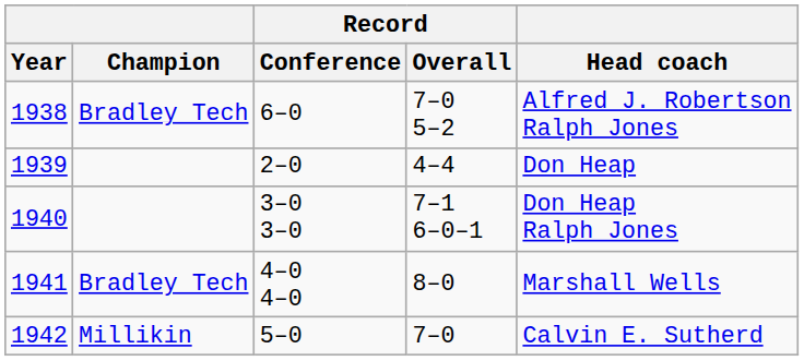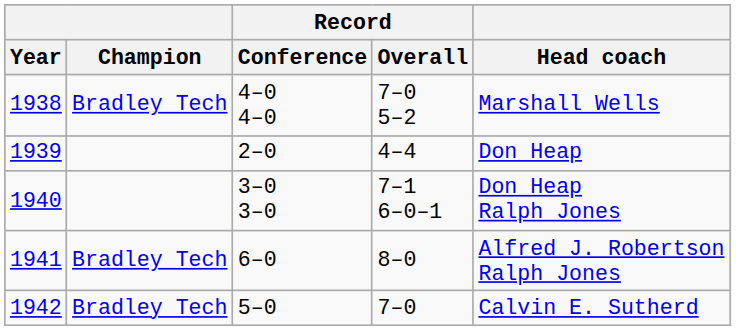 <table class="wikitable">
 <tr>
 <th colspan=2></th>
 <th colspan=2>Record</th>
 <th></th>
 </tr>
 <tr align="left">
 <th>Year</th>
 <th>Champion</th>
 <th>Conference</th>
 <th>Overall</th>
 <th>Head coach</th>
 </tr>
 <tr align="left">
 <td><a href='#'>1938</a></td>
 <td><a href='#'>Bradley Tech</a><br></td>
-<td>6–0</td>
+<td>4–0<br>4–0</td>
 <td>7–0<br>5–2</td>
-<td><a href='#'>Alfred J. Robertson</a><br><a href='#'>Ralph Jones</a></td>
+<td><a href='#'>Marshall Wells</a></td>
 </tr>
 <tr align="left">
 <td><a href='#'>1939</a></td>
 <td></td>
 <td>2–0</td>
 <td>4–4</td>
 <td><a href='#'>Don Heap</a></td>
 </tr>
 <tr align="left">
 <td><a href='#'>1940</a></td>
 <td><br></td>
 <td>3–0<br>3–0</td>
 <td>7–1<br>6–0–1</td>
 <td><a href='#'>Don Heap</a><br><a href='#'>Ralph Jones</a></td>
 </tr>
 <tr align="left">
 <td><a href='#'>1941</a></td>
 <td><a href='#'>Bradley Tech</a><br></td>
-<td>4–0<br>4–0</td>
+<td>6–0</td>
 <td>8–0</td>
-<td><a href='#'>Marshall Wells</a></td>
+<td><a href='#'>Alfred J. Robertson</a><br><a href='#'>Ralph Jones</a></td>
 </tr>
 <tr align="left">
 <td><a href='#'>1942</a></td>
-<td><a href='#'>Millikin</a></td>
+<td><a href='#'>Bradley Tech</a><br></td>
 <td>5–0</td>
 <td>7–0</td>
 <td><a href='#'>Calvin E. Sutherd</a></td>
 </tr>
 </table>
